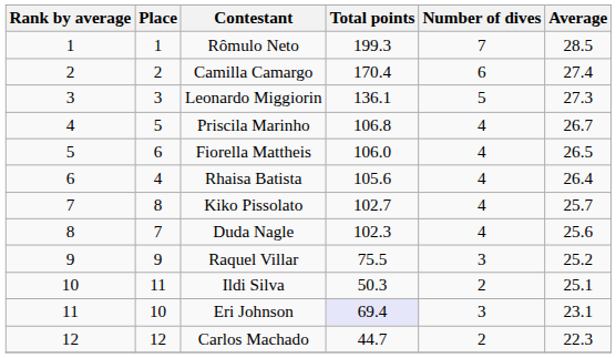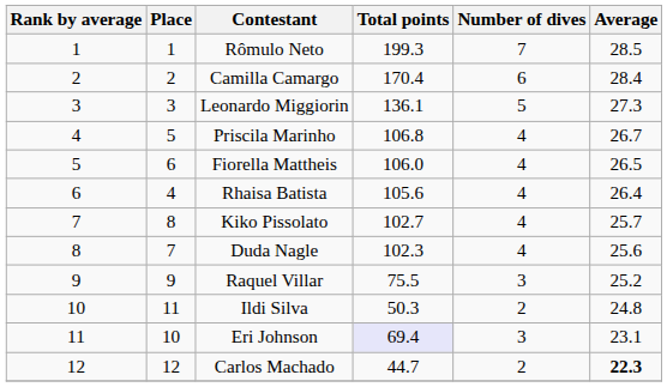 <table class="wikitable sortable"  style="margin:auto; text-align:center; white-space:nowrap; width:70%;">
 <tr>
 <th>Rank by average</th>
 <th>Place</th>
 <th>Contestant</th>
 <th>Total points</th>
 <th>Number of dives</th>
 <th>Average</th>
 </tr>
 <tr>
 <td>1</td>
 <td>1</td>
 <td>Rômulo Neto</td>
 <td>199.3</td>
 <td>7</td>
 <td>28.5</td>
 </tr>
 <tr>
 <td>2</td>
 <td>2</td>
 <td>Camilla Camargo</td>
 <td>170.4</td>
 <td>6</td>
-<td>27.4</td>
+<td>28.4</td>
 </tr>
 <tr>
 <td>3</td>
 <td>3</td>
 <td>Leonardo Miggiorin</td>
 <td>136.1</td>
 <td>5</td>
 <td>27.3</td>
 </tr>
 <tr>
 <td>4</td>
 <td>5</td>
 <td>Priscila Marinho</td>
 <td>106.8</td>
 <td>4</td>
 <td>26.7</td>
 </tr>
 <tr>
 <td>5</td>
 <td>6</td>
 <td>Fiorella Mattheis</td>
 <td>106.0</td>
 <td>4</td>
 <td>26.5</td>
 </tr>
 <tr>
 <td>6</td>
 <td>4</td>
 <td>Rhaisa Batista</td>
 <td>105.6</td>
 <td>4</td>
 <td>26.4</td>
 </tr>
 <tr>
 <td>7</td>
 <td>8</td>
 <td>Kiko Pissolato</td>
 <td>102.7</td>
 <td>4</td>
 <td>25.7</td>
 </tr>
 <tr>
 <td>8</td>
 <td>7</td>
 <td>Duda Nagle</td>
 <td>102.3</td>
 <td>4</td>
 <td>25.6</td>
 </tr>
 <tr>
 <td>9</td>
 <td>9</td>
 <td>Raquel Villar</td>
 <td>75.5</td>
 <td>3</td>
 <td>25.2</td>
 </tr>
 <tr>
 <td>10</td>
 <td>11</td>
 <td>Ildi Silva</td>
 <td>50.3</td>
 <td>2</td>
-<td>25.1</td>
+<td>24.8</td>
 </tr>
 <tr>
 <td>11</td>
 <td>10</td>
 <td>Eri Johnson</td>
 <td style="background: lavender;">69.4</td>
 <td>3</td>
 <td>23.1</td>
 </tr>
 <tr>
 <td>12</td>
 <td>12</td>
 <td>Carlos Machado</td>
 <td>44.7</td>
 <td>2</td>
-<td>22.3</td>
+<td><strong>22.3</strong></td>
 </tr>
 <tr>
 </tr>
 </table>
